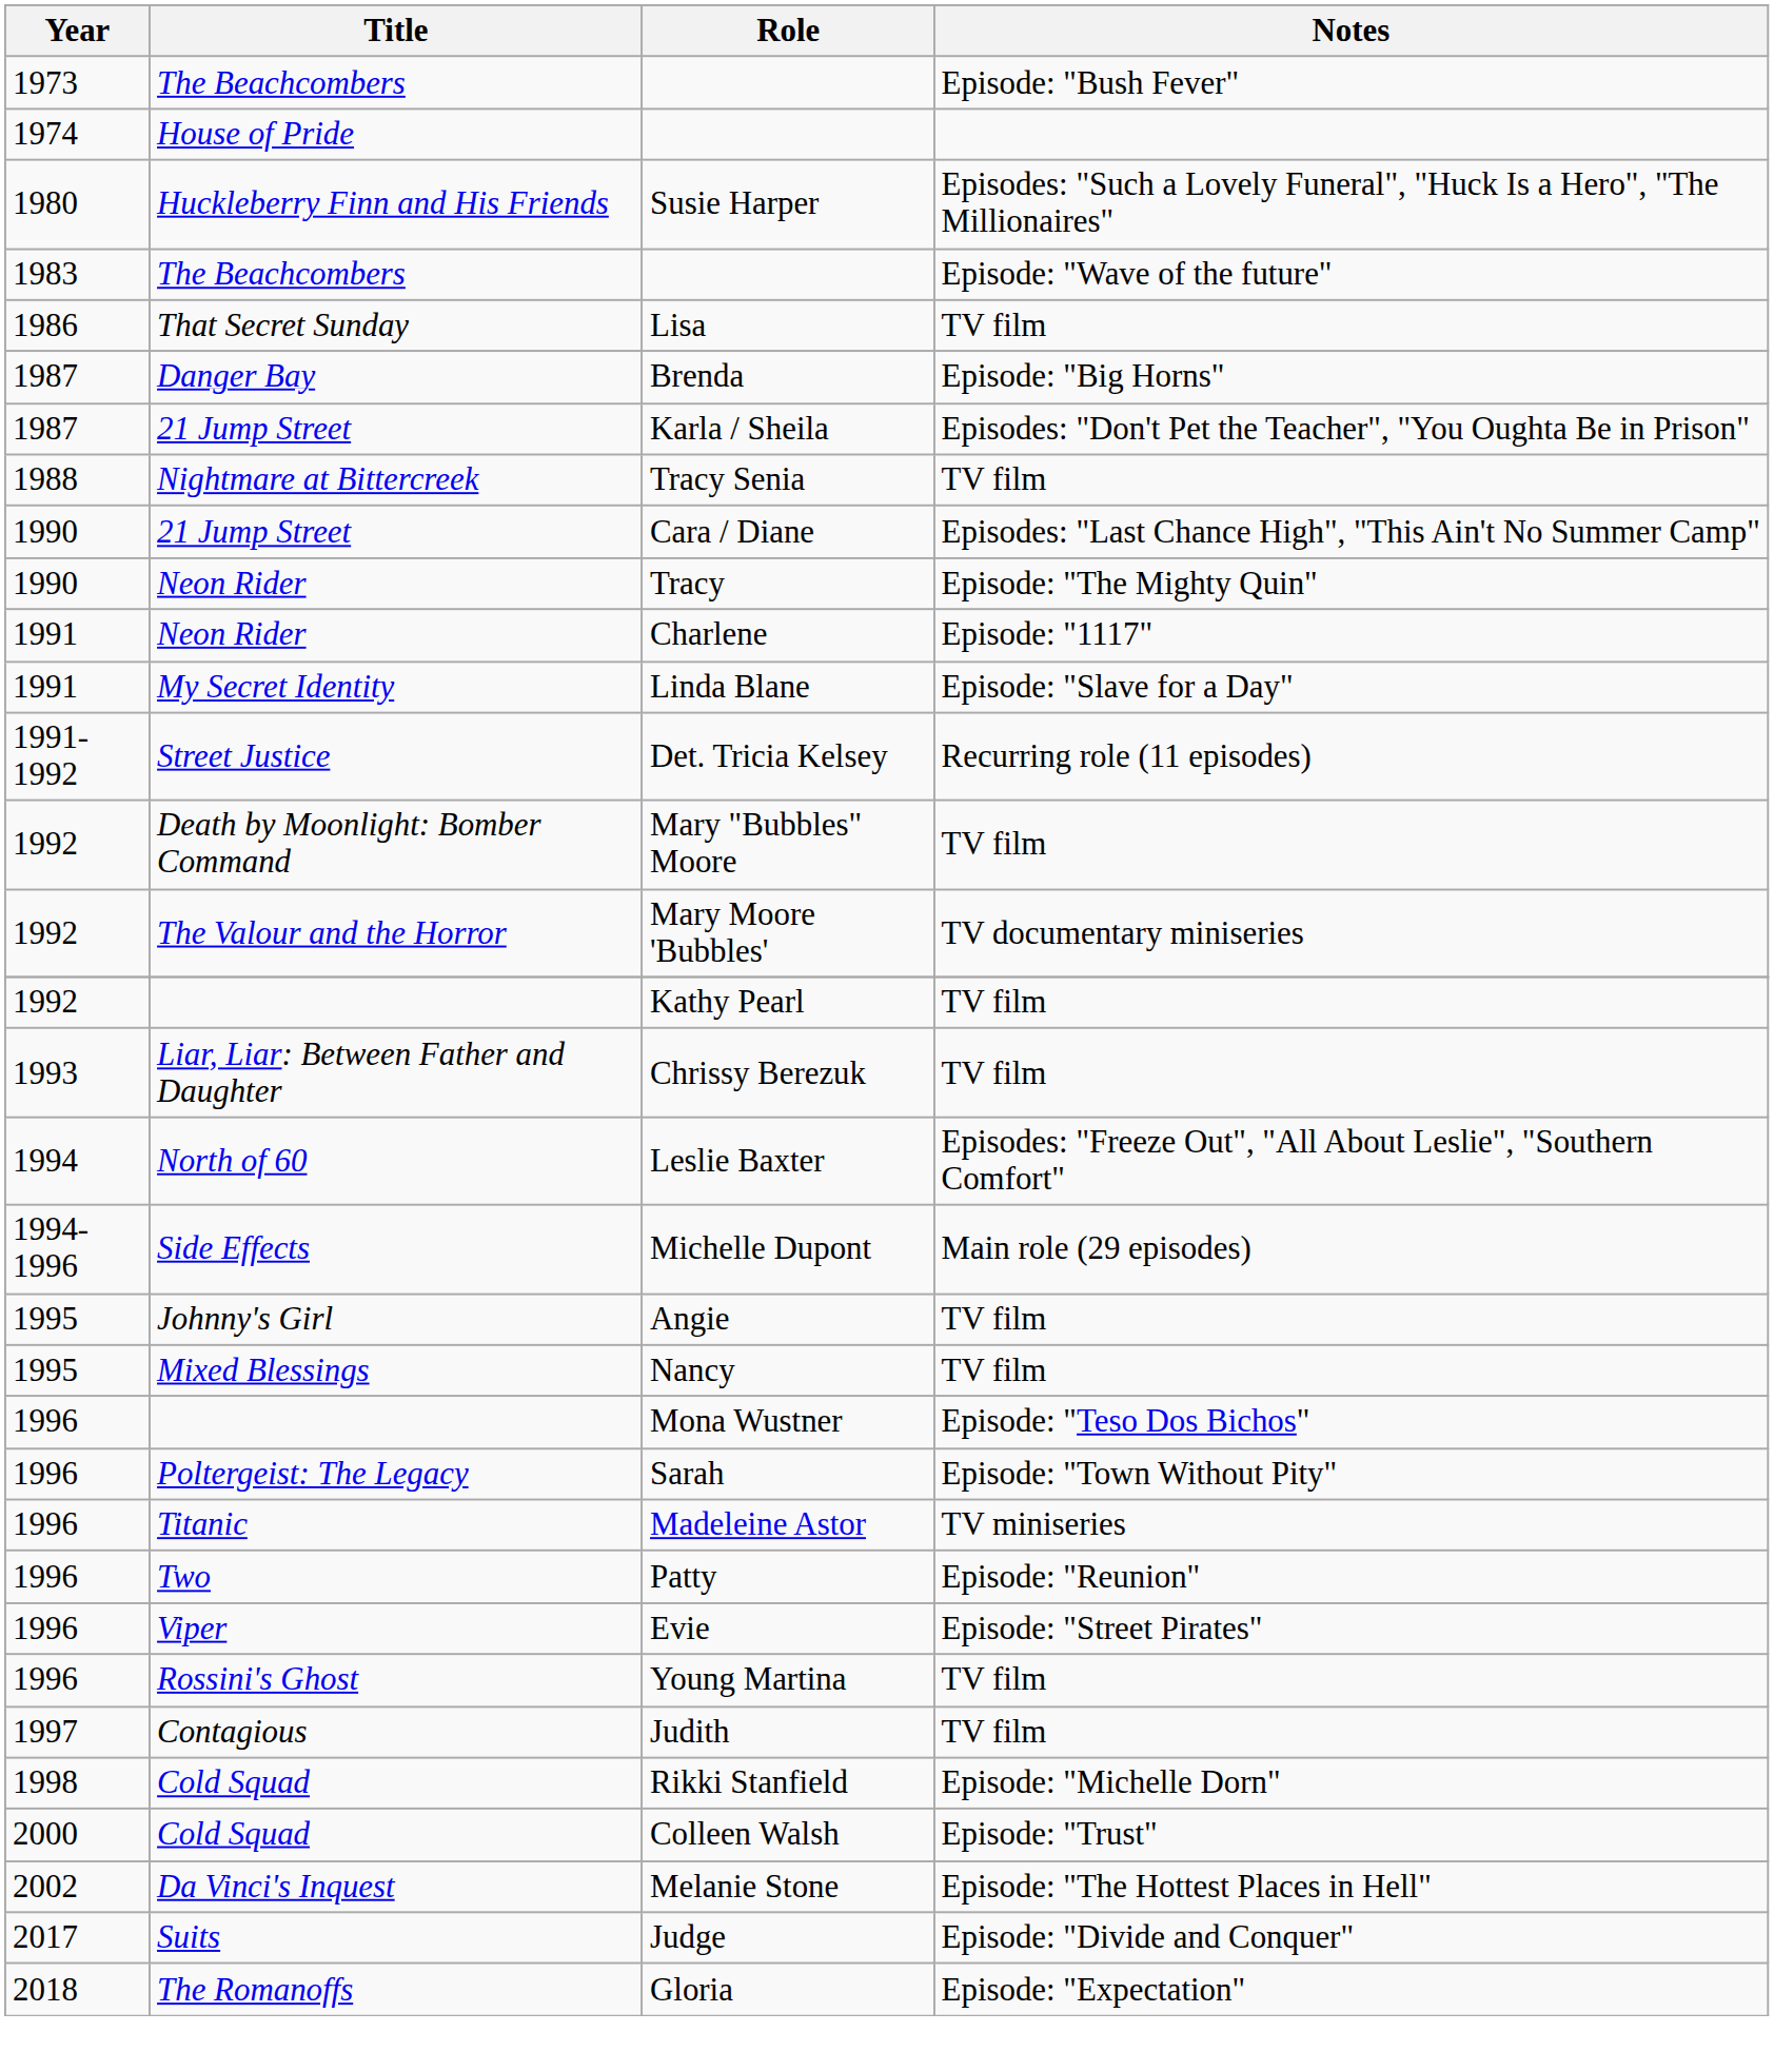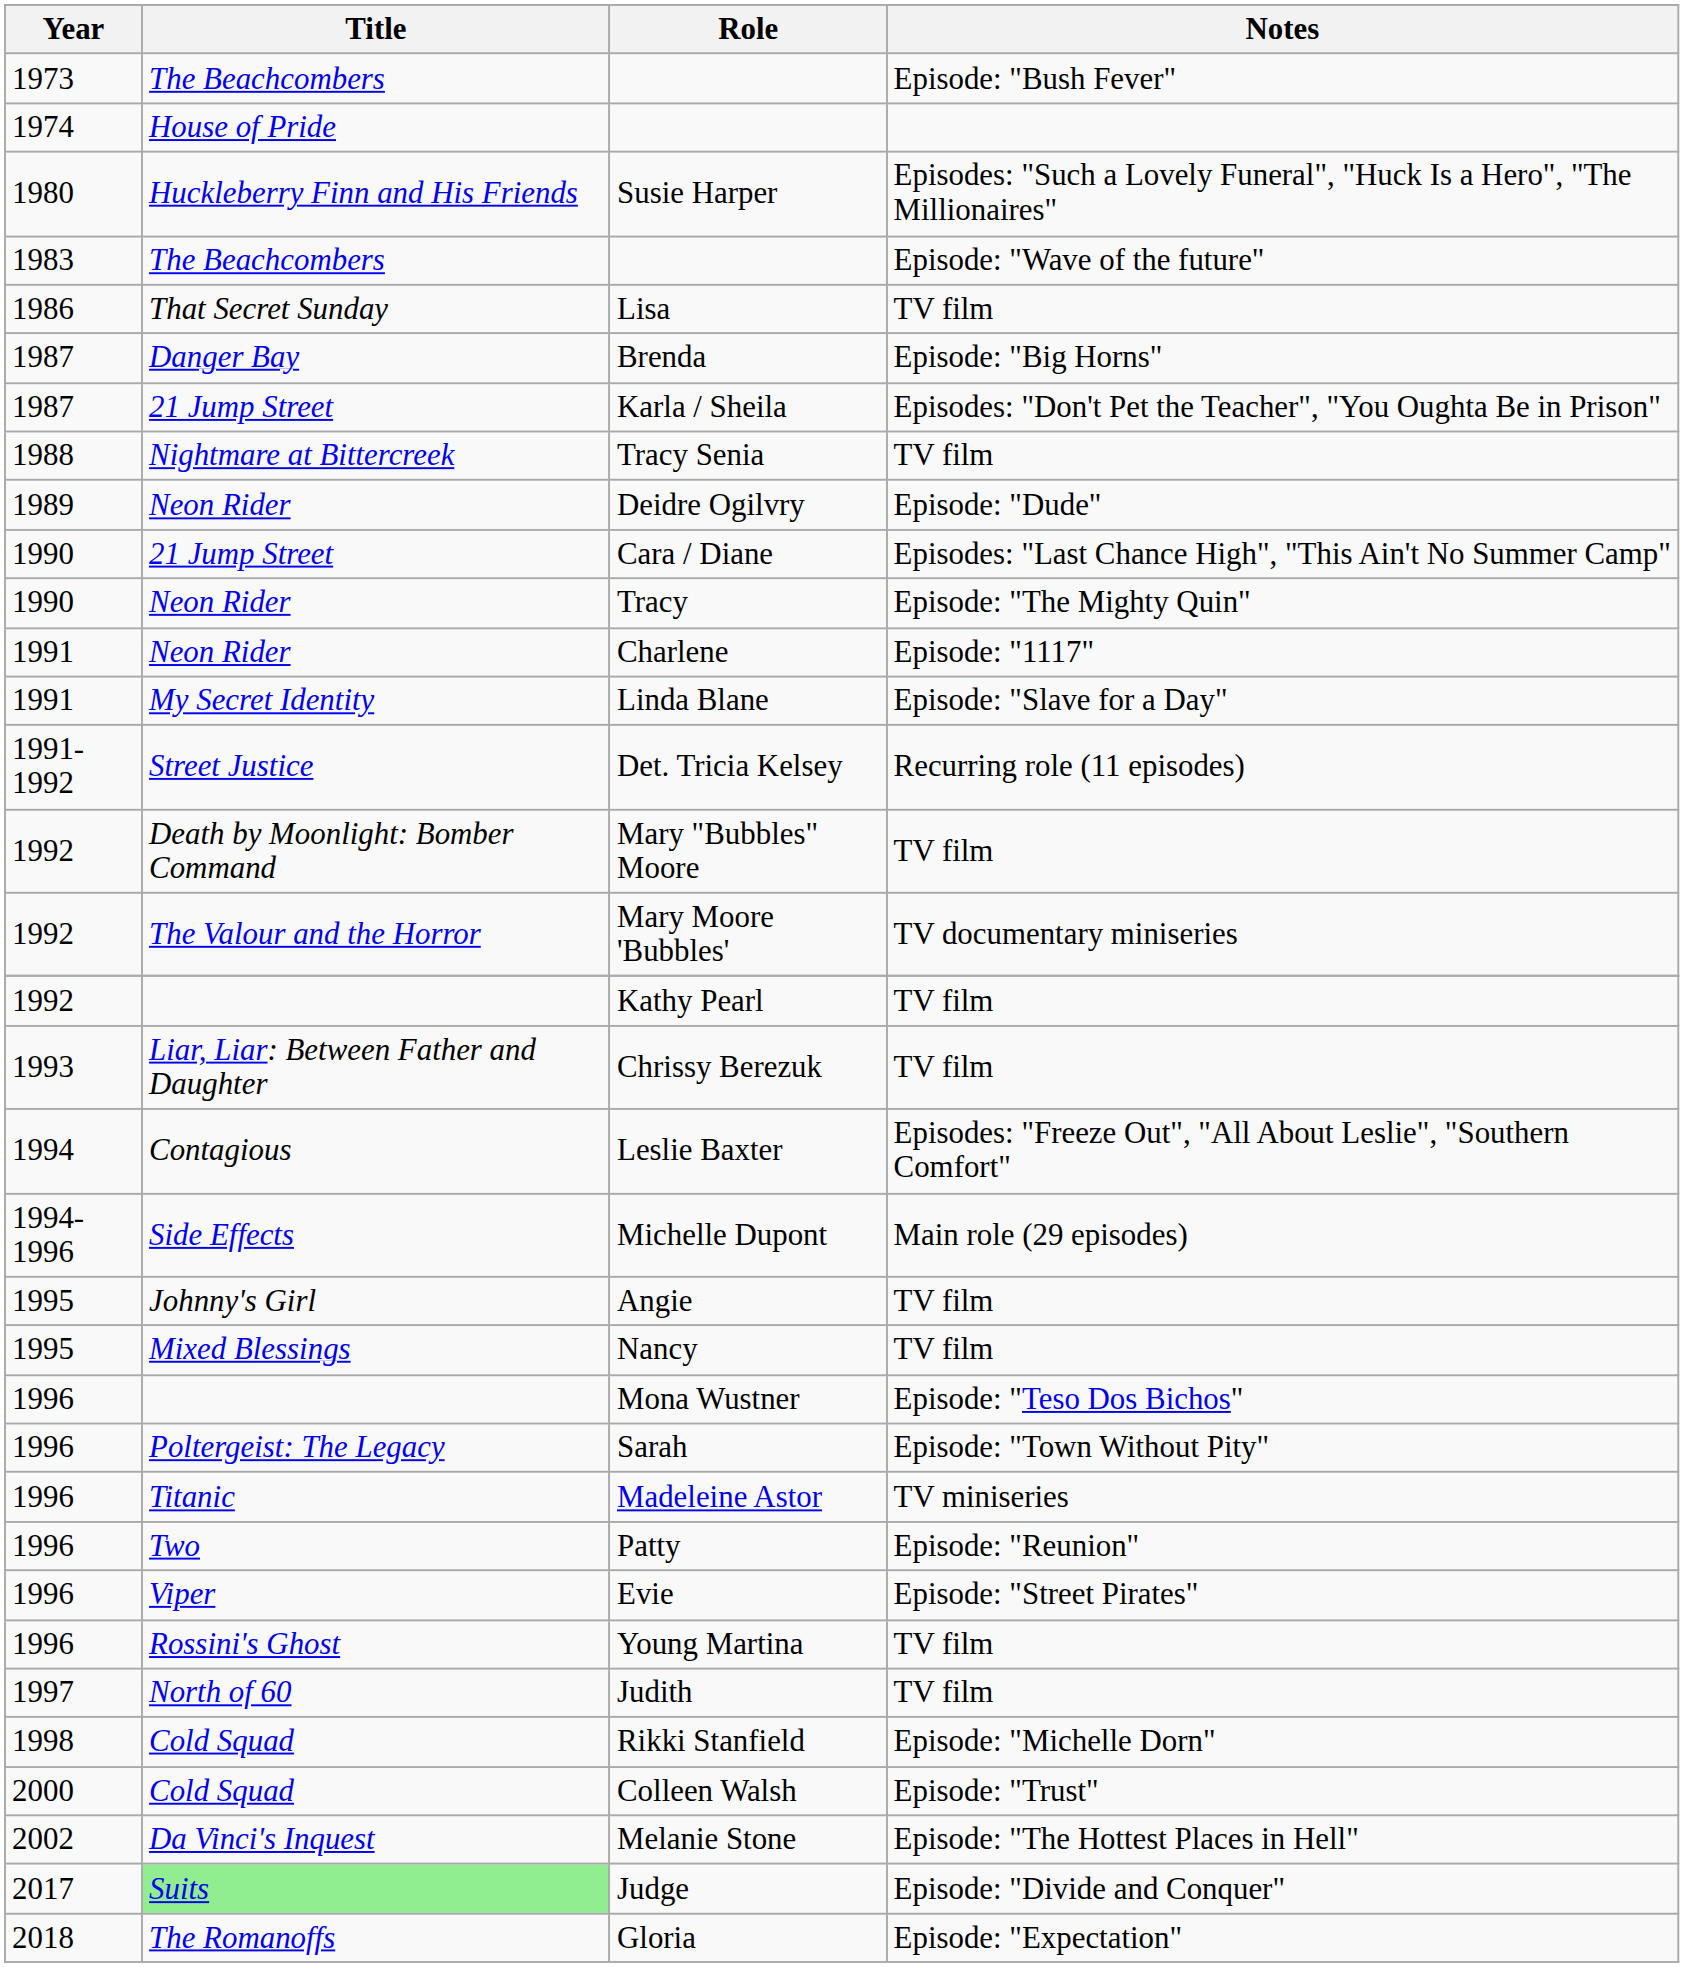 <table class="wikitable sortable">
 <tr>
 <th>Year</th>
 <th>Title</th>
 <th>Role</th>
 <th class="unsortable">Notes</th>
 </tr>
 <tr>
 <td>1973</td>
 <td><em><a href='#'>The Beachcombers</a></em></td>
 <td></td>
 <td>Episode: "Bush Fever"</td>
 </tr>
 <tr>
 <td>1974</td>
 <td><em><a href='#'>House of Pride</a></em></td>
 <td></td>
 <td></td>
 </tr>
 <tr>
 <td>1980</td>
 <td><em><a href='#'>Huckleberry Finn and His Friends</a></em></td>
 <td>Susie Harper</td>
 <td>Episodes: "Such a Lovely Funeral", "Huck Is a Hero", "The Millionaires"</td>
 </tr>
 <tr>
 <td>1983</td>
 <td><em><a href='#'>The Beachcombers</a></em></td>
 <td></td>
 <td>Episode: "Wave of the future"</td>
 </tr>
 <tr>
 <td>1986</td>
 <td><em>That Secret Sunday</em></td>
 <td>Lisa</td>
 <td>TV film</td>
 </tr>
 <tr>
 <td>1987</td>
 <td><em><a href='#'>Danger Bay</a></em></td>
 <td>Brenda</td>
 <td>Episode: "Big Horns"</td>
 </tr>
 <tr>
 <td>1987</td>
 <td><em><a href='#'>21 Jump Street</a></em></td>
 <td>Karla / Sheila</td>
 <td>Episodes: "Don't Pet the Teacher", "You Oughta Be in Prison"</td>
 </tr>
 <tr>
 <td>1988</td>
 <td><em><a href='#'>Nightmare at Bittercreek</a></em></td>
 <td>Tracy Senia</td>
 <td>TV film</td>
+</tr>
+<tr>
+<td>1989</td>
+<td><em><a href='#'>Neon Rider</a></em></td>
+<td>Deidre Ogilvry</td>
+<td>Episode: "Dude"</td>
 </tr>
 <tr>
 <td>1990</td>
 <td><em><a href='#'>21 Jump Street</a></em></td>
 <td>Cara / Diane</td>
 <td>Episodes: "Last Chance High", "This Ain't No Summer Camp"</td>
 </tr>
 <tr>
 <td>1990</td>
 <td><em><a href='#'>Neon Rider</a></em></td>
 <td>Tracy</td>
 <td>Episode: "The Mighty Quin"</td>
 </tr>
 <tr>
 <td>1991</td>
 <td><em><a href='#'>Neon Rider</a></em></td>
 <td>Charlene</td>
 <td>Episode: "1117"</td>
 </tr>
 <tr>
 <td>1991</td>
 <td><em><a href='#'>My Secret Identity</a></em></td>
 <td>Linda Blane</td>
 <td>Episode: "Slave for a Day"</td>
 </tr>
 <tr>
 <td>1991-1992</td>
 <td><em><a href='#'>Street Justice</a></em></td>
 <td>Det. Tricia Kelsey</td>
 <td>Recurring role (11 episodes)</td>
 </tr>
 <tr>
 <td>1992</td>
 <td><em>Death by Moonlight: Bomber Command</em></td>
 <td>Mary "Bubbles" Moore</td>
 <td>TV film</td>
 </tr>
 <tr>
 <td>1992</td>
 <td><em><a href='#'>The Valour and the Horror</a></em></td>
 <td>Mary Moore 'Bubbles'</td>
 <td>TV documentary miniseries</td>
 </tr>
 <tr>
 </tr>
 <tr>
 <td>1992</td>
 <td><em></em></td>
 <td>Kathy Pearl</td>
 <td>TV film</td>
 </tr>
 <tr>
 <td>1993</td>
 <td><em><a href='#'>Liar, Liar</a>: Between Father and Daughter</em></td>
 <td>Chrissy Berezuk</td>
 <td>TV film</td>
 </tr>
 <tr>
 <td>1994</td>
-<td><em><a href='#'>North of 60</a></em></td>
+<td><em>Contagious</em></td>
 <td>Leslie Baxter</td>
 <td>Episodes: "Freeze Out", "All About Leslie", "Southern Comfort"</td>
 </tr>
 <tr>
 <td>1994-1996</td>
 <td><em><a href='#'>Side Effects</a></em></td>
 <td>Michelle Dupont</td>
 <td>Main role (29 episodes)</td>
 </tr>
 <tr>
 <td>1995</td>
 <td><em>Johnny's Girl</em></td>
 <td>Angie</td>
 <td>TV film</td>
 </tr>
 <tr>
 <td>1995</td>
 <td><em><a href='#'>Mixed Blessings</a></em></td>
 <td>Nancy</td>
 <td>TV film</td>
 </tr>
 <tr>
 <td>1996</td>
 <td><em></em></td>
 <td>Mona Wustner</td>
 <td>Episode: "<a href='#'>Teso Dos Bichos</a>"</td>
 </tr>
 <tr>
 <td>1996</td>
 <td><em><a href='#'>Poltergeist: The Legacy</a></em></td>
 <td>Sarah</td>
 <td>Episode: "Town Without Pity"</td>
 </tr>
 <tr>
 <td>1996</td>
 <td><em><a href='#'>Titanic</a></em></td>
 <td><a href='#'>Madeleine Astor</a></td>
 <td>TV miniseries</td>
 </tr>
 <tr>
 <td>1996</td>
 <td><em><a href='#'>Two</a></em></td>
 <td>Patty</td>
 <td>Episode: "Reunion"</td>
 </tr>
 <tr>
 <td>1996</td>
 <td><em><a href='#'>Viper</a></em></td>
 <td>Evie</td>
 <td>Episode: "Street Pirates"</td>
 </tr>
 <tr>
 <td>1996</td>
 <td><em><a href='#'>Rossini's Ghost</a></em></td>
 <td>Young Martina</td>
 <td>TV film</td>
 </tr>
 <tr>
 <td>1997</td>
-<td><em>Contagious</em></td>
+<td><em><a href='#'>North of 60</a></em></td>
 <td>Judith</td>
 <td>TV film</td>
 </tr>
 <tr>
 <td>1998</td>
 <td><em><a href='#'>Cold Squad</a></em></td>
 <td>Rikki Stanfield</td>
 <td>Episode: "Michelle Dorn"</td>
 </tr>
 <tr>
 <td>2000</td>
 <td><em><a href='#'>Cold Squad</a></em></td>
 <td>Colleen Walsh</td>
 <td>Episode: "Trust"</td>
 </tr>
 <tr>
 <td>2002</td>
 <td><em><a href='#'>Da Vinci's Inquest</a></em></td>
 <td>Melanie Stone</td>
 <td>Episode: "The Hottest Places in Hell"</td>
 </tr>
 <tr>
 <td>2017</td>
-<td><em><a href='#'>Suits</a></em></td>
+<td style="background: lightgreen;"><em><a href='#'>Suits</a></em></td>
 <td>Judge</td>
 <td>Episode: "Divide and Conquer"</td>
 </tr>
 <tr>
 <td>2018</td>
 <td><em><a href='#'>The Romanoffs</a></em></td>
 <td>Gloria</td>
 <td>Episode: "Expectation"</td>
 </tr>
 </table>
